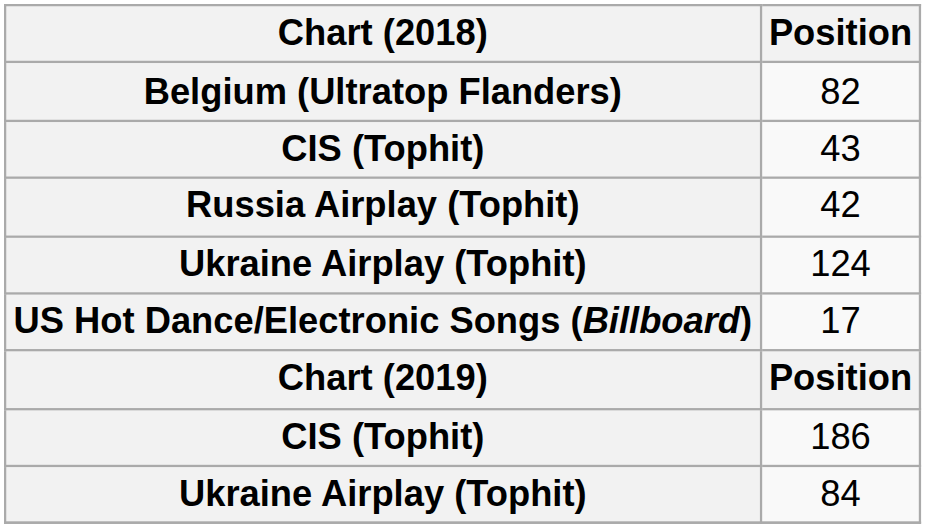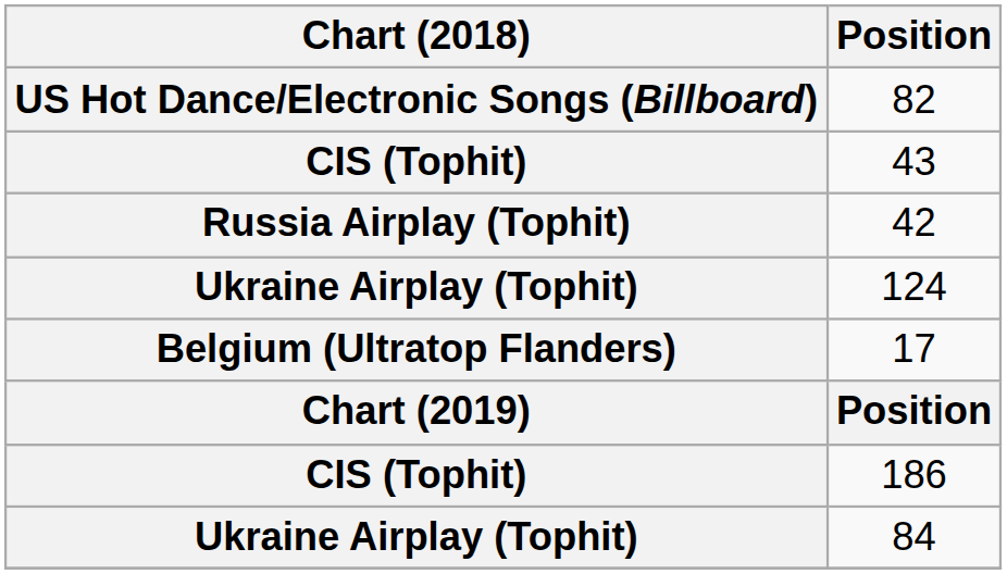 <table class="wikitable plainrowheaders" style="text-align:center">
 <tr>
 <th scope="col">Chart (2018)</th>
 <th scope="col">Position</th>
 </tr>
 <tr>
-<th scope="row">Belgium (Ultratop Flanders)</th>
+<th scope="row">US Hot Dance/Electronic Songs (<em>Billboard</em>)</th>
 <td>82</td>
 </tr>
 <tr>
 <th scope="row">CIS (Tophit)</th>
 <td>43</td>
 </tr>
 <tr>
 <th scope="row">Russia Airplay (Tophit)</th>
 <td>42</td>
 </tr>
 <tr>
 <th scope="row">Ukraine Airplay (Tophit)</th>
 <td>124</td>
 </tr>
 <tr>
-<th scope="row">US Hot Dance/Electronic Songs (<em>Billboard</em>)</th>
+<th scope="row">Belgium (Ultratop Flanders)</th>
 <td>17</td>
 </tr>
 <tr>
 <th scope="col">Chart (2019)</th>
 <th scope="col">Position</th>
 </tr>
 <tr>
 <th scope="row">CIS (Tophit)</th>
 <td>186</td>
 </tr>
 <tr>
 <th scope="row">Ukraine Airplay (Tophit)</th>
 <td>84</td>
 </tr>
 <tr>
 </tr>
 </table>
